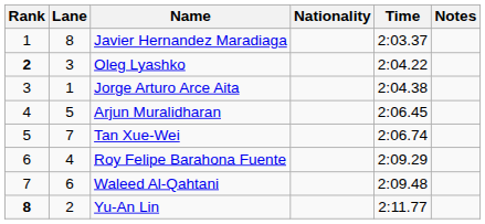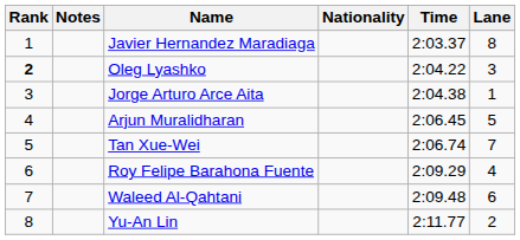 <table class="wikitable sortable" style="text-align:center">
 <tr>
 <th>Rank</th>
-<th>Lane</th>
+<th>Notes</th>
 <th>Name</th>
 <th>Nationality</th>
 <th>Time</th>
-<th>Notes</th>
+<th>Lane</th>
 </tr>
 <tr>
 <td>1</td>
-<td>8</td>
+<td></td>
 <td align=left><a href='#'>Javier Hernandez Maradiaga</a></td>
 <td align=left></td>
 <td>2:03.37</td>
-<td></td>
+<td>8</td>
 </tr>
 <tr>
 <td><strong>2</strong></td>
-<td>3</td>
+<td></td>
 <td align=left><a href='#'>Oleg Lyashko</a></td>
 <td align=left></td>
 <td>2:04.22</td>
-<td></td>
+<td>3</td>
 </tr>
 <tr>
 <td>3</td>
-<td>1</td>
+<td></td>
 <td align=left><a href='#'>Jorge Arturo Arce Aita</a></td>
 <td align=left></td>
 <td>2:04.38</td>
-<td></td>
+<td>1</td>
 </tr>
 <tr>
 <td>4</td>
-<td>5</td>
+<td></td>
 <td align=left><a href='#'>Arjun Muralidharan</a></td>
 <td align=left></td>
 <td>2:06.45</td>
-<td></td>
+<td>5</td>
 </tr>
 <tr>
 <td>5</td>
-<td>7</td>
+<td></td>
 <td align=left><a href='#'>Tan Xue-Wei</a></td>
 <td align=left></td>
 <td>2:06.74</td>
-<td></td>
+<td>7</td>
 </tr>
 <tr>
 <td>6</td>
-<td>4</td>
+<td></td>
 <td align=left><a href='#'>Roy Felipe Barahona Fuente</a></td>
 <td align=left></td>
 <td>2:09.29</td>
-<td></td>
+<td>4</td>
 </tr>
 <tr>
 <td>7</td>
-<td>6</td>
+<td></td>
 <td align=left><a href='#'>Waleed Al-Qahtani</a></td>
 <td align=left></td>
 <td>2:09.48</td>
-<td></td>
+<td>6</td>
 </tr>
 <tr>
-<td><strong>8</strong></td>
-<td>2</td>
+<td>8</td>
+<td></td>
 <td align=left><a href='#'>Yu-An Lin</a></td>
 <td align=left></td>
 <td>2:11.77</td>
-<td></td>
+<td>2</td>
 </tr>
 </table>
